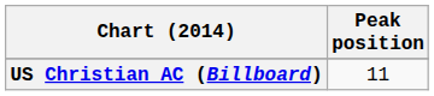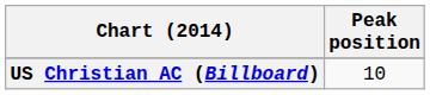 <table class="wikitable sortable plainrowheaders" style="text-align:center">
 <tr>
 <th scope="col">Chart (2014)</th>
 <th scope="col">Peak<br>position</th>
 </tr>
 <tr>
 </tr>
 <tr>
 </tr>
 <tr>
 <th scope="row">US <a href='#'>Christian AC</a> (<em><a href='#'>Billboard</a></em>)</th>
-<td style="text-align:center;">11</td>
+<td style="text-align:center;">10</td>
 </tr>
 </table>
